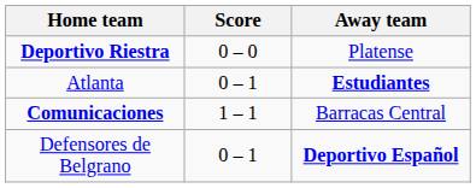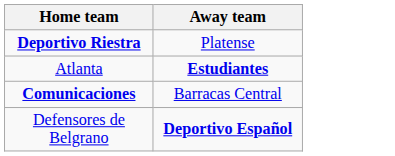 <table class="wikitable" style="text-align: center">
 <tr>
 <th width=140>Home team</th>
-<th width=80>Score</th>
 <th width=140>Away team</th>
 </tr>
 <tr>
 <td><strong><a href='#'>Deportivo Riestra</a></strong></td>
-<td>0 – 0</td>
 <td><a href='#'>Platense</a></td>
 </tr>
 <tr>
 <td><a href='#'>Atlanta</a></td>
-<td>0 – 1</td>
 <td><strong><a href='#'>Estudiantes</a></strong></td>
 </tr>
 <tr>
 <td><strong><a href='#'>Comunicaciones</a></strong></td>
-<td>1 – 1</td>
 <td><a href='#'>Barracas Central</a></td>
 </tr>
 <tr>
 <td><a href='#'>Defensores de Belgrano</a></td>
-<td>0 – 1</td>
 <td><strong><a href='#'>Deportivo Español</a></strong></td>
 </tr>
 </table>
